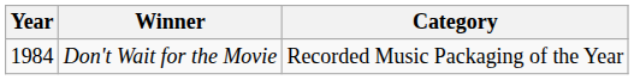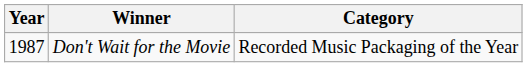 <table class="wikitable">
 <tr>
 <th>Year</th>
 <th>Winner</th>
 <th>Category</th>
 </tr>
 <tr>
-<td>1984</td>
+<td>1987</td>
 <td><em>Don't Wait for the Movie</em></td>
 <td>Recorded Music Packaging of the Year</td>
 </tr>
 </table>
